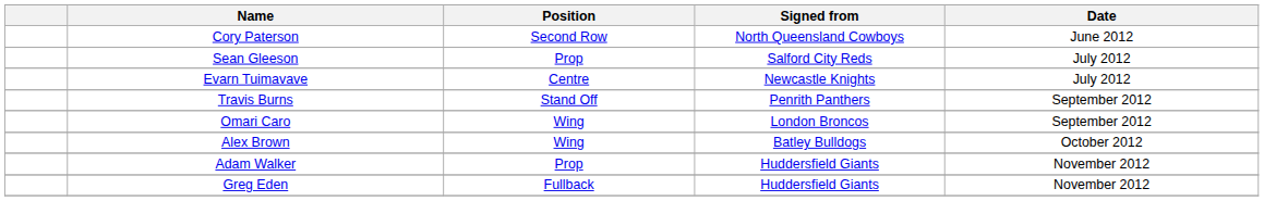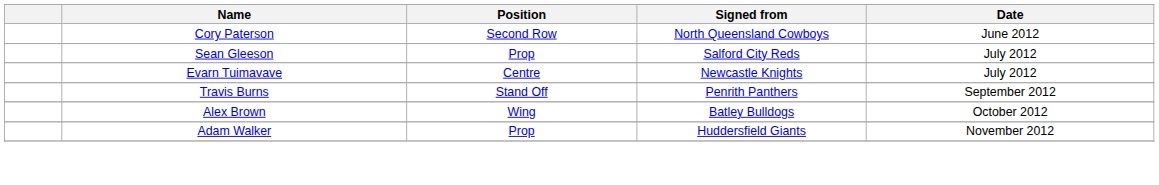 <table class="wikitable sortable" width="100%" style="font-size:85%">
 <tr bgcolor="#efefef">
 </tr>
 <tr bgcolor="#efefef">
 <th width=5%></th>
 <th width=30%>Name</th>
 <th !width=30%>Position</th>
 <th width=20%>Signed from</th>
 <th width=25%>Date</th>
 </tr>
 <tr bgcolor=#FFFFFF>
 <td align=center></td>
 <td align=center><a href='#'>Cory Paterson</a></td>
 <td align=center><a href='#'>Second Row</a></td>
 <td align=center><a href='#'>North Queensland Cowboys</a></td>
 <td align=center>June 2012</td>
 </tr>
 <tr>
 </tr>
 <tr bgcolor=#FFFFFF>
 <td align=center></td>
 <td align=center><a href='#'>Sean Gleeson</a></td>
 <td align=center><a href='#'>Prop</a></td>
 <td align=center><a href='#'>Salford City Reds</a></td>
 <td align=center>July 2012</td>
 </tr>
 <tr>
 </tr>
 <tr bgcolor=#FFFFFF>
 <td align=center></td>
 <td align=center><a href='#'>Evarn Tuimavave</a></td>
 <td align=center><a href='#'>Centre</a></td>
 <td align=center><a href='#'>Newcastle Knights</a></td>
 <td align=center>July 2012</td>
 </tr>
 <tr>
 </tr>
 <tr bgcolor=#FFFFFF>
 <td align=center></td>
 <td align=center><a href='#'>Travis Burns</a></td>
 <td align=center><a href='#'>Stand Off</a></td>
 <td align=center><a href='#'>Penrith Panthers</a></td>
 <td align=center>September 2012</td>
 </tr>
 <tr>
 </tr>
-<tr bgcolor=#FFFFFF>
-<td align=center></td>
-<td align=center><a href='#'>Omari Caro</a></td>
-<td align=center><a href='#'>Wing</a></td>
-<td align=center><a href='#'>London Broncos</a></td>
-<td align=center>September 2012</td>
-</tr>
 <tr>
 </tr>
 <tr bgcolor=#FFFFFF>
 <td align=center></td>
 <td align=center><a href='#'>Alex Brown</a></td>
 <td align=center><a href='#'>Wing</a></td>
 <td align=center><a href='#'>Batley Bulldogs</a></td>
 <td align=center>October 2012</td>
 </tr>
 <tr>
 </tr>
 <tr bgcolor=#FFFFFF>
 <td align=center></td>
 <td align=center><a href='#'>Adam Walker</a></td>
 <td align=center><a href='#'>Prop</a></td>
 <td align=center><a href='#'>Huddersfield Giants</a></td>
 <td align=center>November 2012</td>
 </tr>
 <tr>
 </tr>
-<tr bgcolor=#FFFFFF>
-<td align=center></td>
-<td align=center><a href='#'>Greg Eden</a></td>
-<td align=center><a href='#'>Fullback</a></td>
-<td align=center><a href='#'>Huddersfield Giants</a></td>
-<td align=center>November 2012</td>
-</tr>
 <tr>
 </tr>
 </table>
